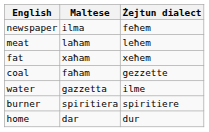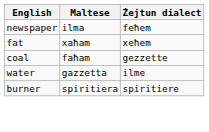 <table class="wikitable">
 <tr>
 <th>English</th>
 <th>Maltese</th>
 <th>Żejtun dialect</th>
 </tr>
 <tr>
 <td>newspaper</td>
 <td>ilma</td>
 <td>feħem</td>
-</tr>
-<tr>
-<td>meat</td>
-<td>laħam</td>
-<td>leħem</td>
 </tr>
 <tr>
 <td>fat</td>
 <td>xaħam</td>
 <td>xeħem</td>
 </tr>
 <tr>
 <td>coal</td>
 <td>faħam</td>
 <td>gezzette</td>
 </tr>
 <tr>
 <td>water</td>
 <td>gazzetta</td>
 <td>ilme</td>
 </tr>
 <tr>
 <td>burner</td>
 <td>spiritiera</td>
 <td>spiritiere</td>
 </tr>
-<tr>
-<td>home</td>
-<td>dar</td>
-<td>dur</td>
-</tr>
 </table>
